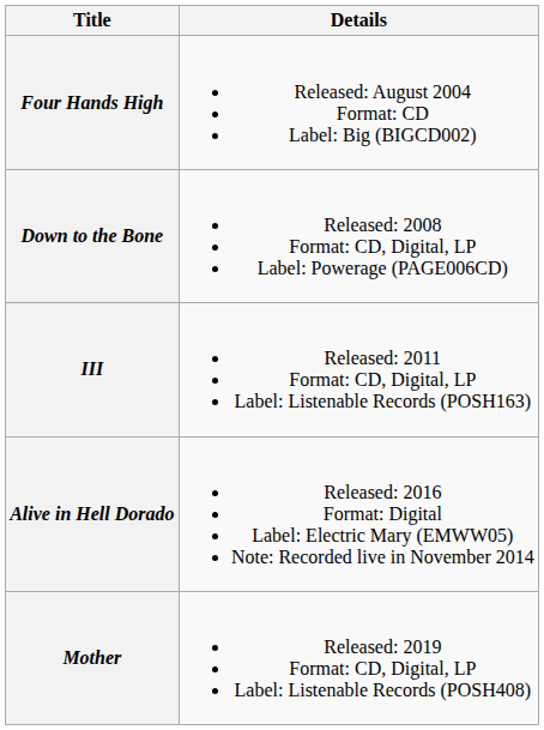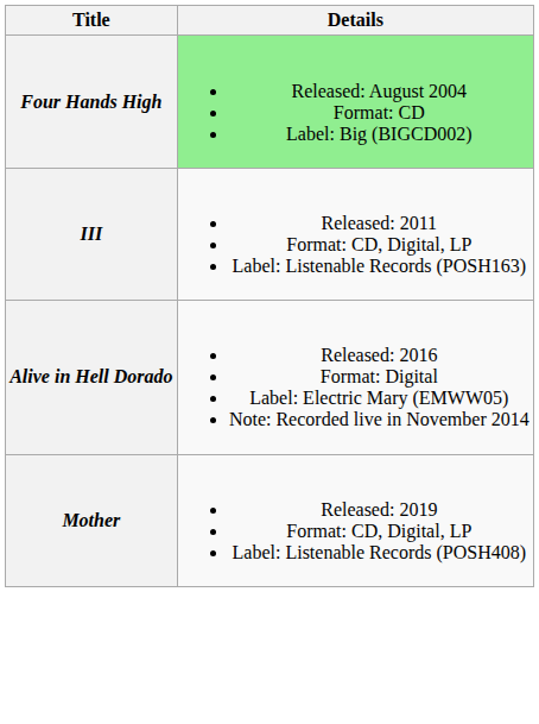 <table class="wikitable plainrowheaders" style="text-align:center;" border="1">
 <tr>
 <th>Title</th>
 <th>Details</th>
 </tr>
 <tr>
 <th scope="row"><em>Four Hands High</em></th>
-<td><br><ul><li>Released: August 2004</li><li>Format: CD</li><li>Label: Big (BIGCD002)</li></ul></td>
-</tr>
-<tr>
-<th scope="row"><em>Down to the Bone</em></th>
-<td><br><ul><li>Released: 2008</li><li>Format: CD, Digital, LP</li><li>Label: Powerage (PAGE006CD)</li></ul></td>
+<td style="background: lightgreen;"><br><ul><li>Released: August 2004</li><li>Format: CD</li><li>Label: Big (BIGCD002)</li></ul></td>
 </tr>
 <tr>
 <th scope="row"><em>III</em></th>
 <td><br><ul><li>Released: 2011</li><li>Format: CD, Digital, LP</li><li>Label: Listenable Records (POSH163)</li></ul></td>
 </tr>
 <tr>
 <th scope="row"><em>Alive in Hell Dorado</em></th>
 <td><br><ul><li>Released: 2016</li><li>Format: Digital</li><li>Label: Electric Mary (EMWW05)</li><li>Note: Recorded live in November 2014</li></ul></td>
 </tr>
 <tr>
 <th scope="row"><em>Mother</em></th>
 <td><br><ul><li>Released: 2019</li><li>Format: CD, Digital, LP</li><li>Label: Listenable Records (POSH408)</li></ul></td>
 </tr>
 </table>
